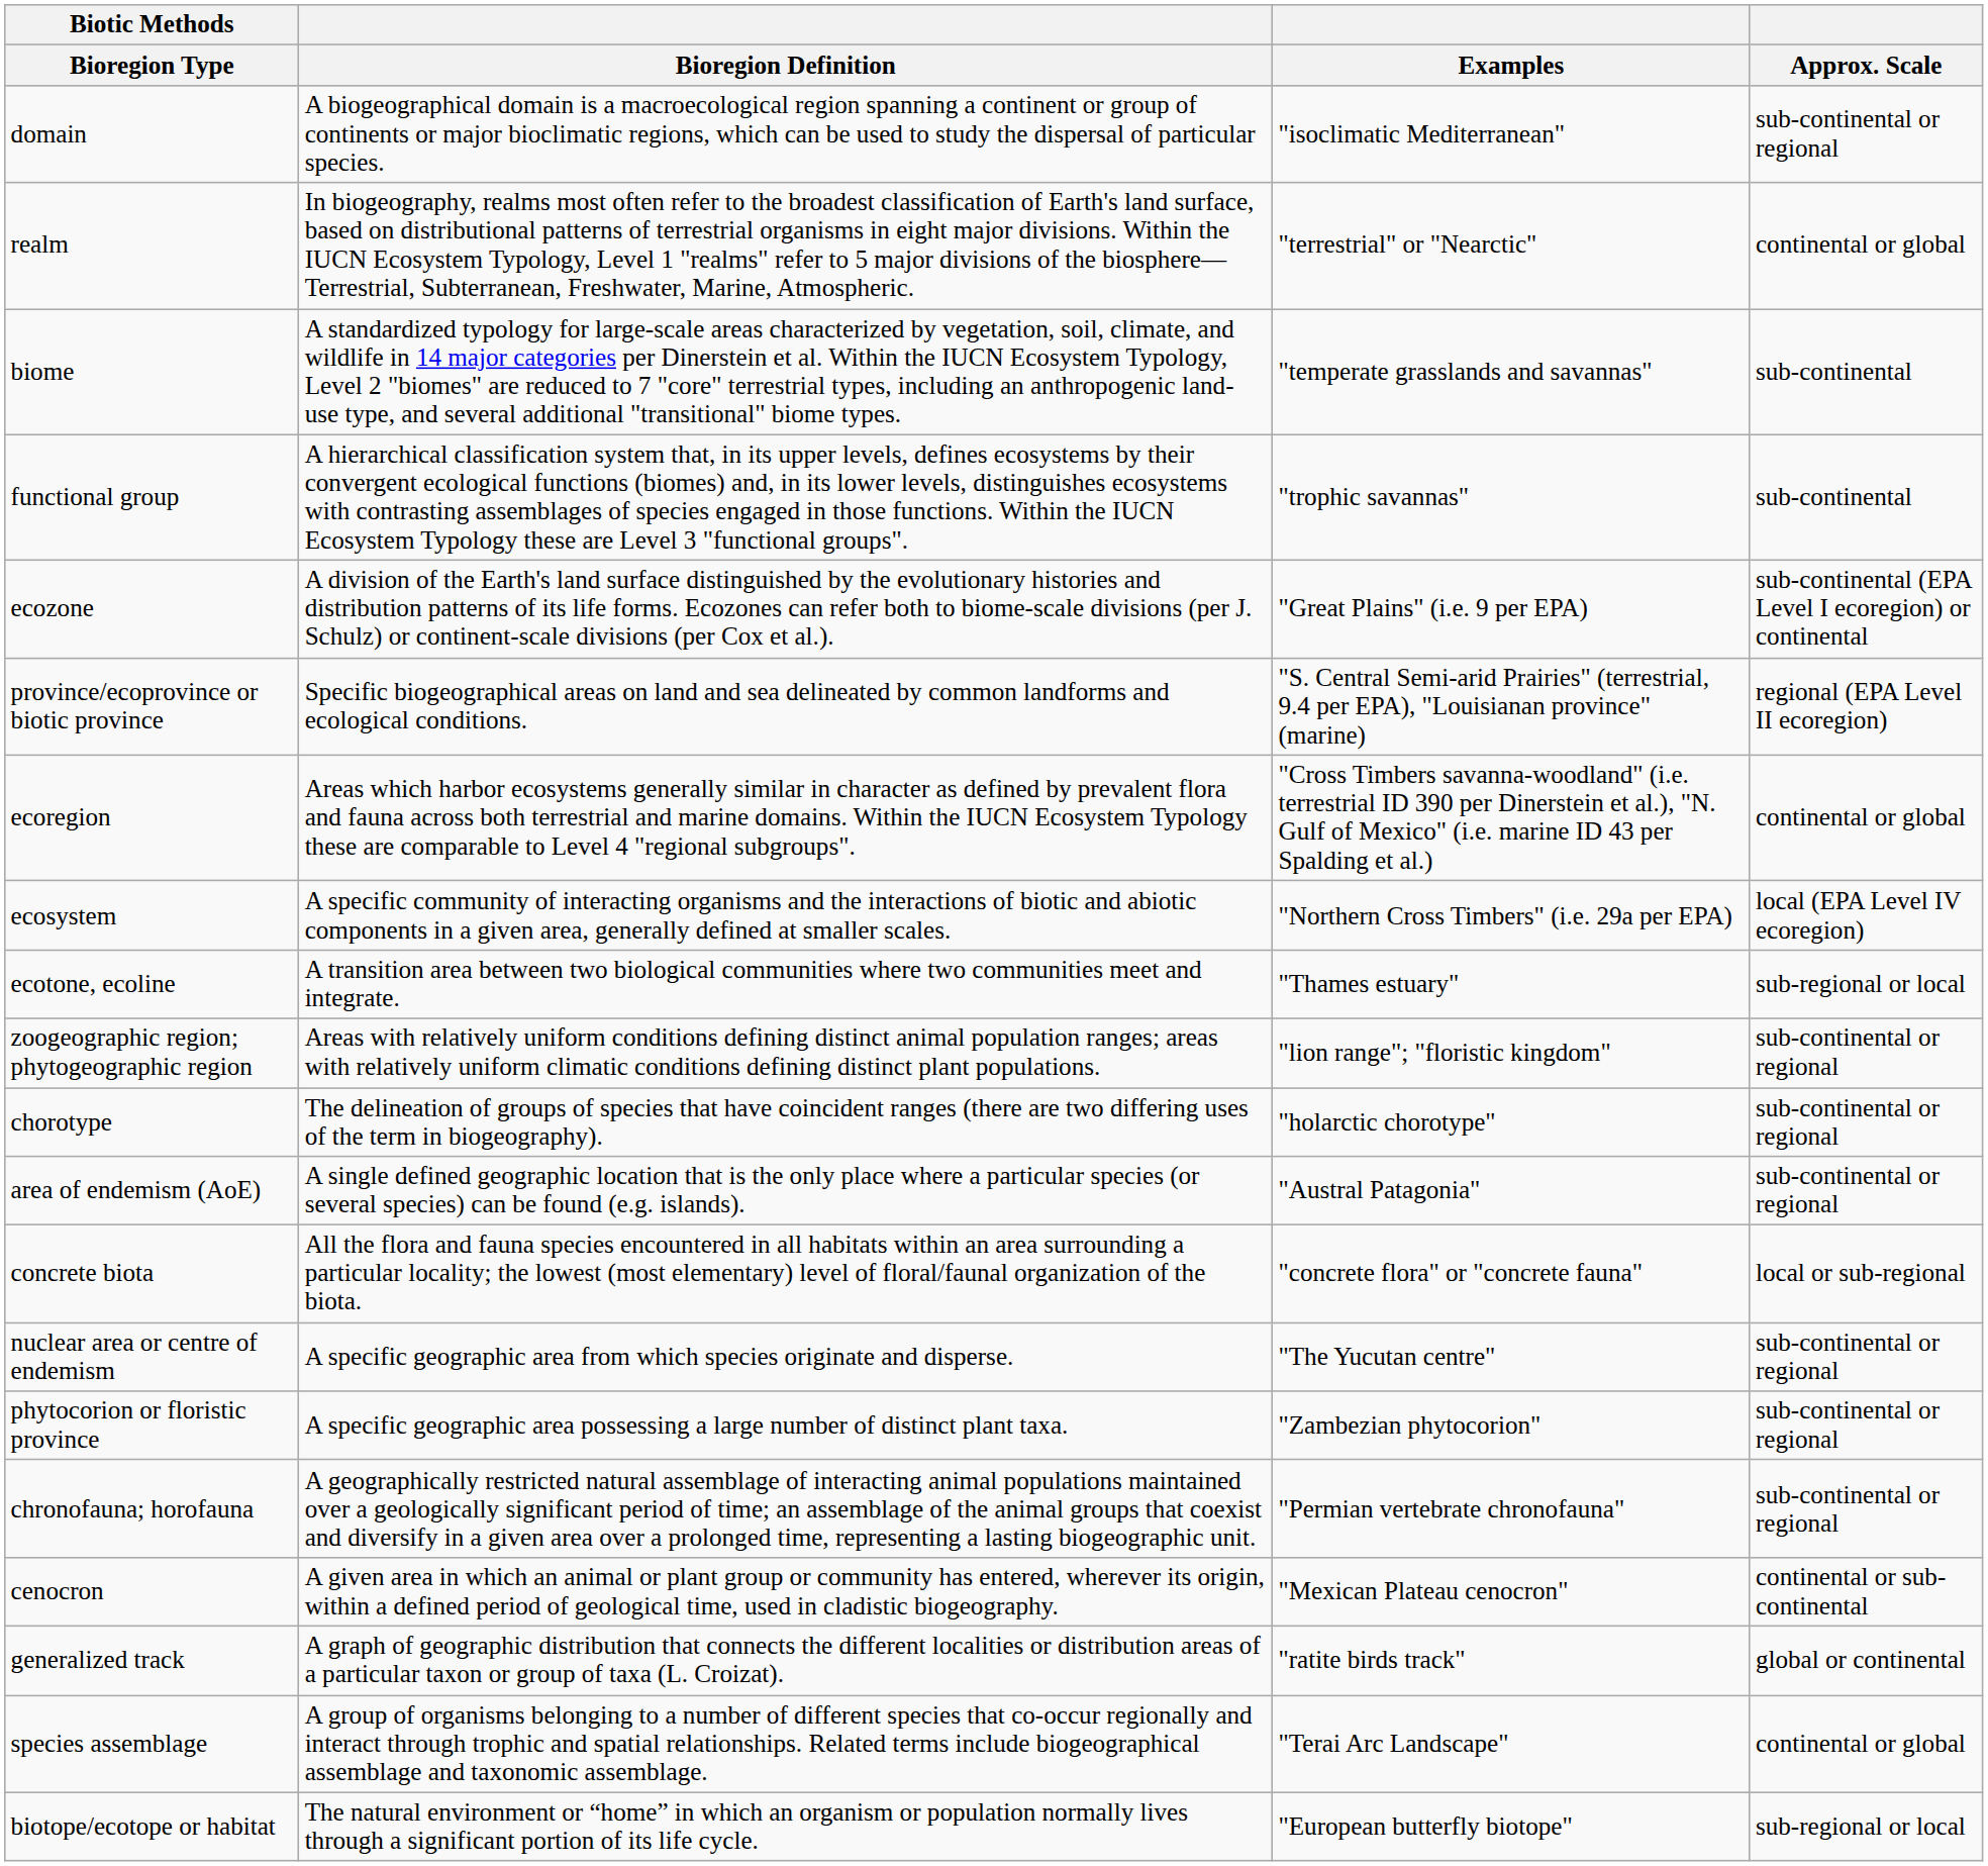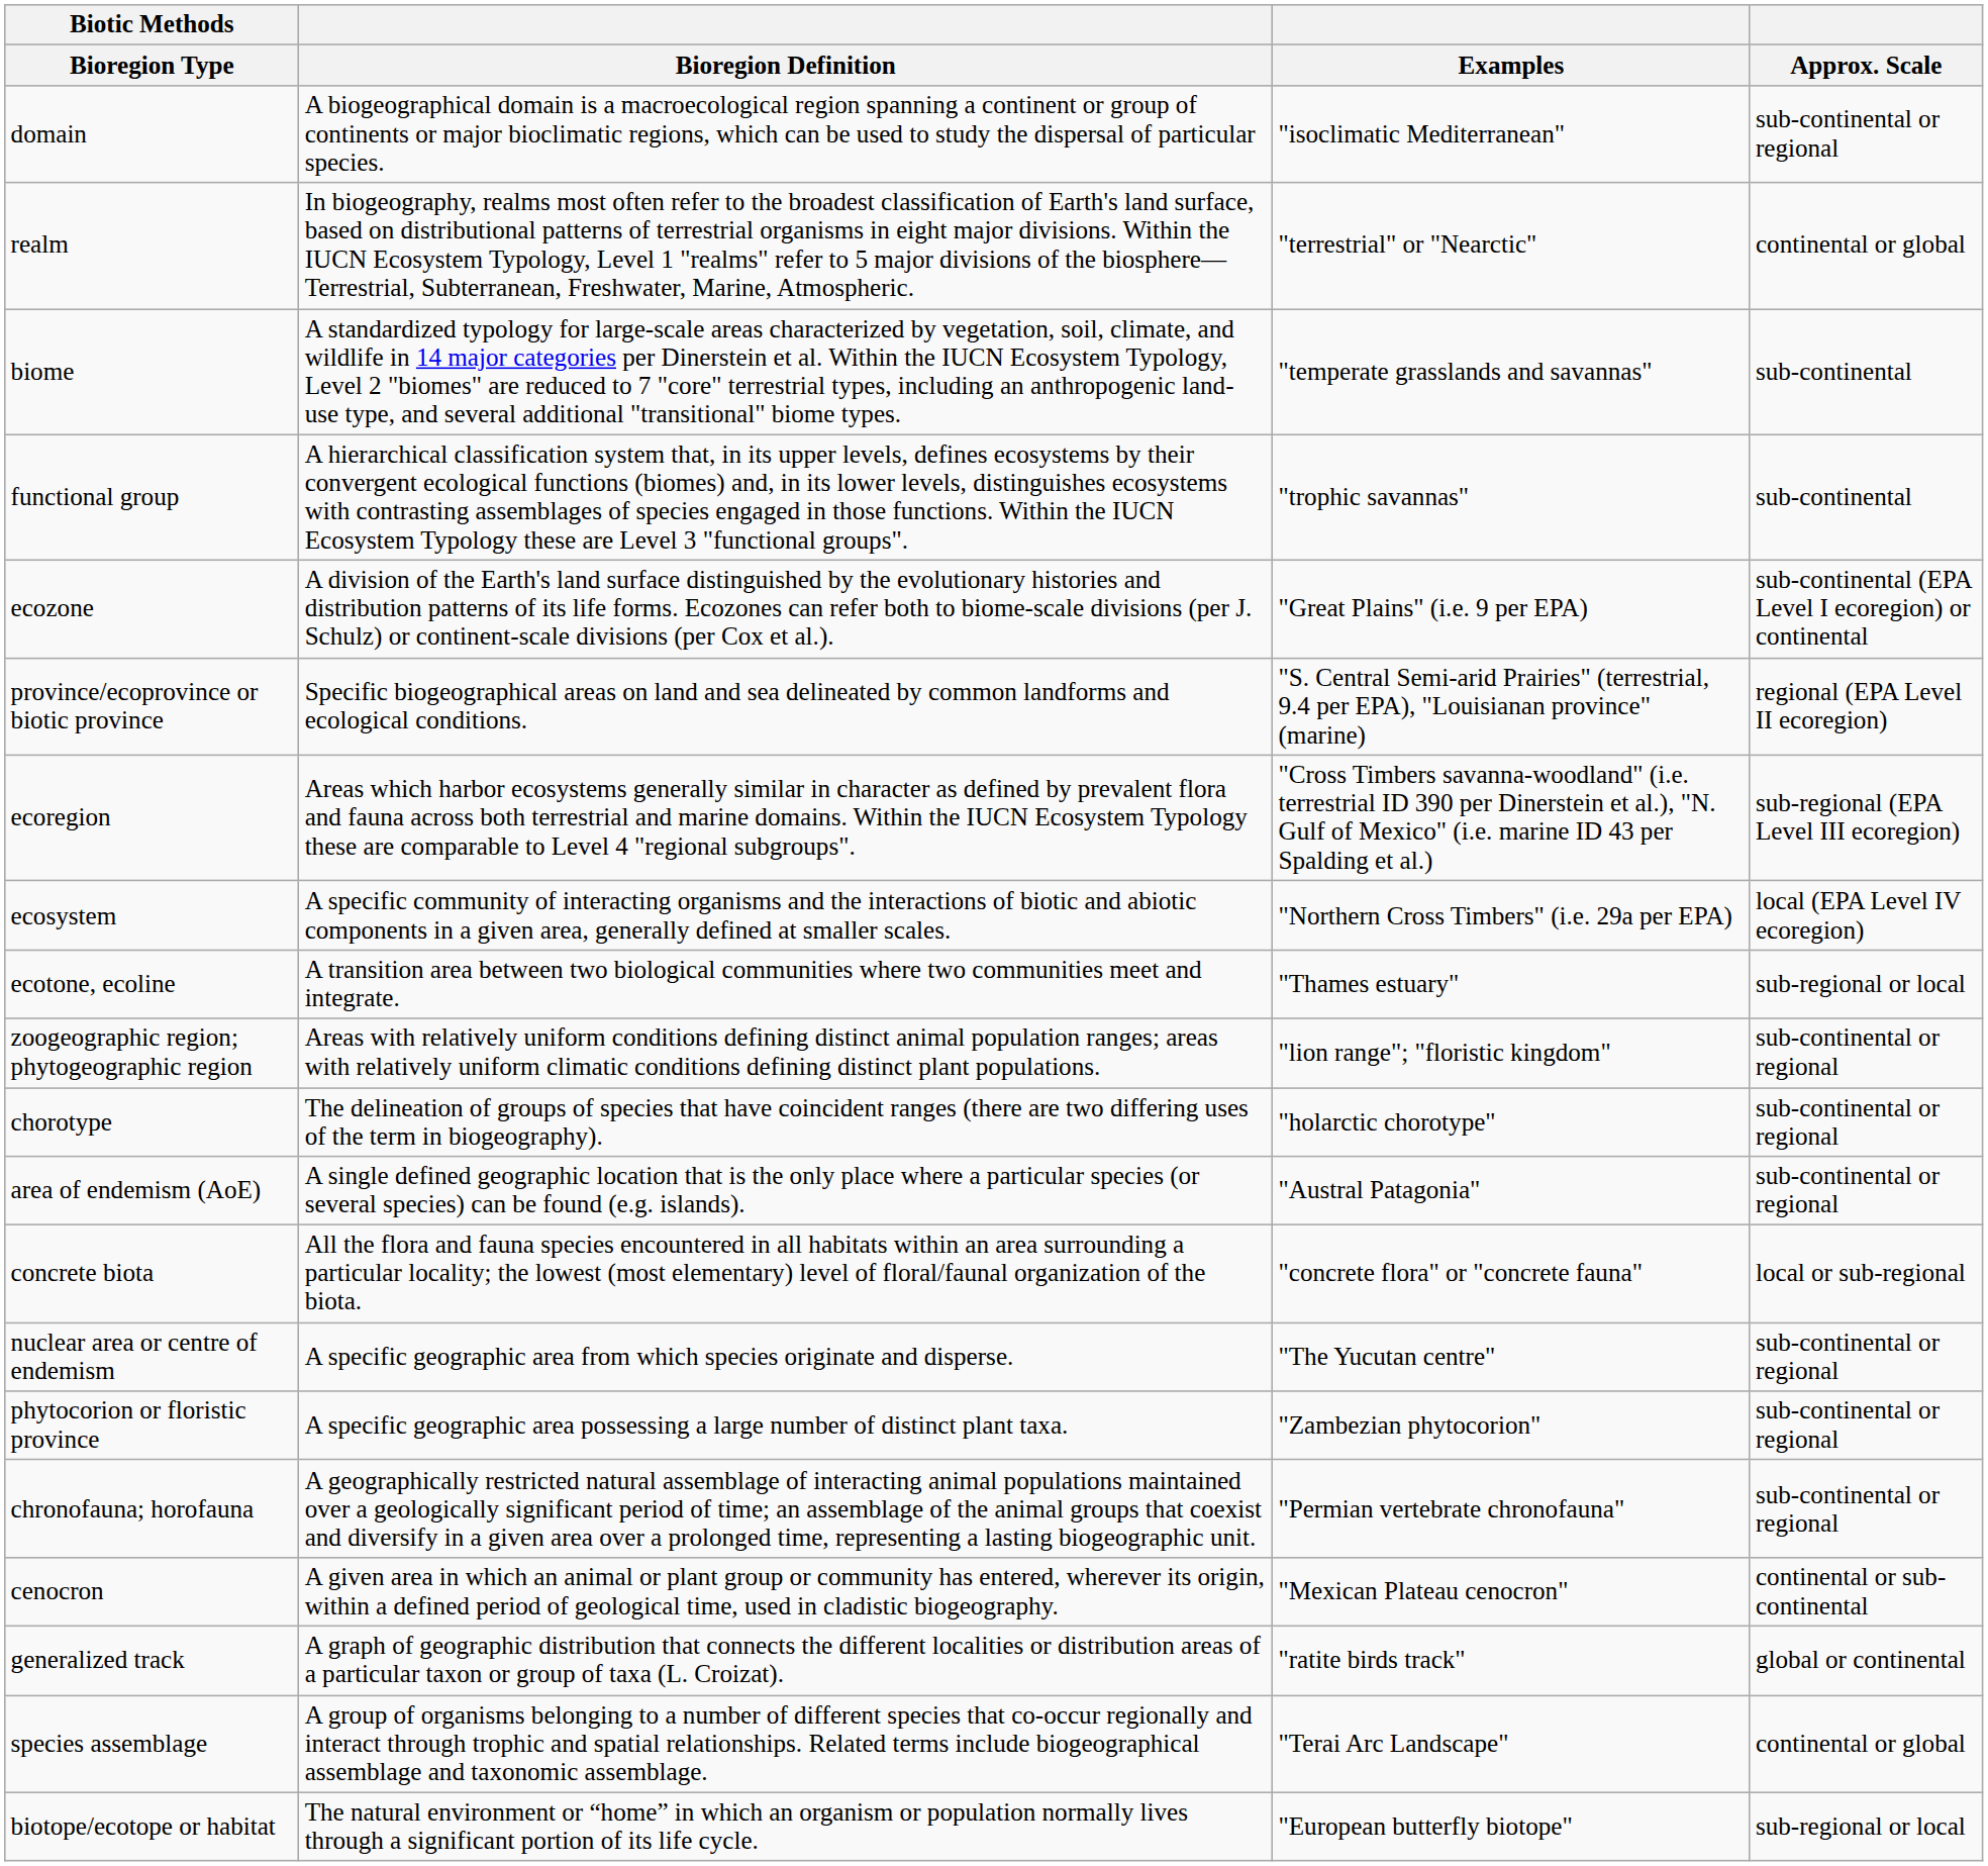 <table class="wikitable">
 <tr>
 <th>Biotic Methods</th>
 <th></th>
 <th></th>
 <th></th>
 </tr>
 <tr>
 <th>Bioregion Type</th>
 <th>Bioregion Definition</th>
 <th>Examples</th>
 <th>Approx. Scale</th>
 </tr>
 <tr>
 <td>domain</td>
 <td>A biogeographical domain is a macroecological region spanning a continent or group of continents or major bioclimatic regions, which can be used to study the dispersal of particular species.</td>
 <td>"isoclimatic Mediterranean"</td>
 <td>sub-continental or regional</td>
 </tr>
 <tr>
 <td>realm</td>
 <td>In biogeography, realms most often refer to the broadest classification of Earth's land surface, based on distributional patterns of terrestrial organisms in eight major divisions. Within the IUCN Ecosystem Typology, Level 1 "realms" refer to 5 major divisions of the biosphere—Terrestrial, Subterranean, Freshwater, Marine, Atmospheric.</td>
 <td>"terrestrial" or "Nearctic"</td>
 <td>continental or global</td>
 </tr>
 <tr>
 <td>biome</td>
 <td>A standardized typology for large-scale areas characterized by vegetation, soil, climate, and wildlife in <a href='#'>14 major categories</a> per Dinerstein et al. Within the IUCN Ecosystem Typology, Level 2 "biomes" are reduced to 7 "core" terrestrial types, including an anthropogenic land-use type, and several additional "transitional" biome types.</td>
 <td>"temperate grasslands and savannas"</td>
 <td>sub-continental</td>
 </tr>
 <tr>
 <td>functional group</td>
 <td>A hierarchical classification system that, in its upper levels, defines ecosystems by their convergent ecological functions (biomes) and, in its lower levels, distinguishes ecosystems with contrasting assemblages of species engaged in those functions. Within the IUCN Ecosystem Typology these are Level 3 "functional groups".</td>
 <td>"trophic savannas"</td>
 <td>sub-continental</td>
 </tr>
 <tr>
 <td>ecozone</td>
 <td>A division of the Earth's land surface distinguished by the evolutionary histories and distribution patterns of its life forms. Ecozones can refer both to biome-scale divisions (per J. Schulz) or continent-scale divisions (per Cox et al.).</td>
 <td>"Great Plains" (i.e. 9 per EPA)</td>
 <td>sub-continental (EPA Level I ecoregion) or continental</td>
 </tr>
 <tr>
 <td>province/ecoprovince or biotic province</td>
 <td>Specific biogeographical areas on land and sea delineated by common landforms and ecological conditions.</td>
 <td>"S. Central Semi-arid Prairies" (terrestrial, 9.4 per EPA), "Louisianan province" (marine)</td>
 <td>regional (EPA Level II ecoregion)</td>
 </tr>
 <tr>
 <td>ecoregion</td>
 <td>Areas which harbor ecosystems generally similar in character as defined by prevalent flora and fauna across both terrestrial and marine domains. Within the IUCN Ecosystem Typology these are comparable to Level 4 "regional subgroups".</td>
 <td>"Cross Timbers savanna-woodland" (i.e. terrestrial ID 390 per Dinerstein et al.), "N. Gulf of Mexico" (i.e. marine ID 43 per Spalding et al.)</td>
-<td>continental or global</td>
+<td>sub-regional (EPA Level III ecoregion)</td>
 </tr>
 <tr>
 <td>ecosystem</td>
 <td>A specific community of interacting organisms and the interactions of biotic and abiotic components in a given area, generally defined at smaller scales.</td>
 <td>"Northern Cross Timbers" (i.e. 29a per EPA)</td>
 <td>local (EPA Level IV ecoregion)</td>
 </tr>
 <tr>
 <td>ecotone, ecoline</td>
 <td>A transition area between two biological communities where two communities meet and integrate.</td>
 <td>"Thames estuary"</td>
 <td>sub-regional or local</td>
 </tr>
 <tr>
 <td>zoogeographic region; phytogeographic region</td>
 <td>Areas with relatively uniform conditions defining distinct animal population ranges; areas with relatively uniform climatic conditions defining distinct plant populations.</td>
 <td>"lion range"; "floristic kingdom"</td>
 <td>sub-continental or regional</td>
 </tr>
 <tr>
 <td>chorotype</td>
 <td>The delineation of groups of species that have coincident ranges (there are two differing uses of the term in biogeography).</td>
 <td>"holarctic chorotype"</td>
 <td>sub-continental or regional</td>
 </tr>
 <tr>
 <td>area of endemism (AoE)</td>
 <td>A single defined geographic location that is the only place where a particular species (or several species) can be found (e.g. islands).</td>
 <td>"Austral Patagonia"</td>
 <td>sub-continental or regional</td>
 </tr>
 <tr>
 <td>concrete biota</td>
 <td>All the flora and fauna species encountered in all habitats within an area surrounding a particular locality; the lowest (most elementary) level of floral/faunal organization of the biota.</td>
 <td>"concrete flora" or "concrete fauna"</td>
 <td>local or sub-regional</td>
 </tr>
 <tr>
 <td>nuclear area or centre of endemism</td>
 <td>A specific geographic area from which species originate and disperse.</td>
 <td>"The Yucutan centre"</td>
 <td>sub-continental or regional</td>
 </tr>
 <tr>
 <td>phytocorion or floristic province</td>
 <td>A specific geographic area possessing a large number of distinct plant taxa.</td>
 <td>"Zambezian phytocorion"</td>
 <td>sub-continental or regional</td>
 </tr>
 <tr>
 <td>chronofauna; horofauna</td>
 <td>A geographically restricted natural assemblage of interacting animal populations maintained over a geologically significant period of time; an assemblage of the animal groups that coexist and diversify in a given area over a prolonged time, representing a lasting biogeographic unit.</td>
 <td>"Permian vertebrate chronofauna"</td>
 <td>sub-continental or regional</td>
 </tr>
 <tr>
 <td>cenocron</td>
 <td>A given area in which an animal or plant group or community has entered, wherever its origin, within a defined period of geological time, used in cladistic biogeography.</td>
 <td>"Mexican Plateau cenocron"</td>
 <td>continental or sub-continental</td>
 </tr>
 <tr>
 <td>generalized track</td>
 <td>A graph of geographic distribution that connects the different localities or distribution areas of a particular taxon or group of taxa (L. Croizat).</td>
 <td>"ratite birds track"</td>
 <td>global or continental</td>
 </tr>
 <tr>
 <td>species assemblage</td>
 <td>A group of organisms belonging to a number of different species that co-occur regionally and interact through trophic and spatial relationships. Related terms include biogeographical assemblage and taxonomic assemblage.</td>
 <td>"Terai Arc Landscape"</td>
 <td>continental or global</td>
 </tr>
 <tr>
 <td>biotope/ecotope or habitat</td>
 <td>The natural environment or “home” in which an organism or population normally lives through a significant portion of its life cycle.</td>
 <td>"European butterfly biotope"</td>
 <td>sub-regional or local</td>
 </tr>
 </table>
